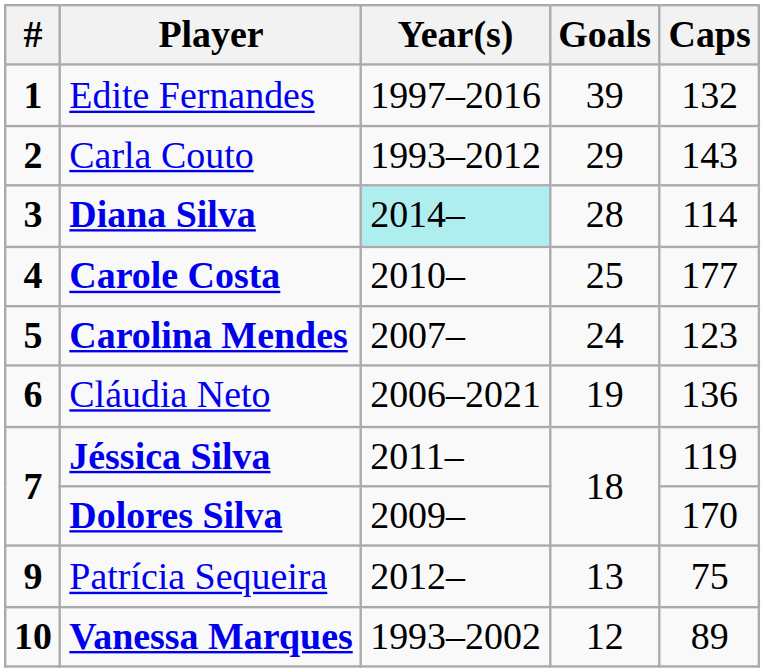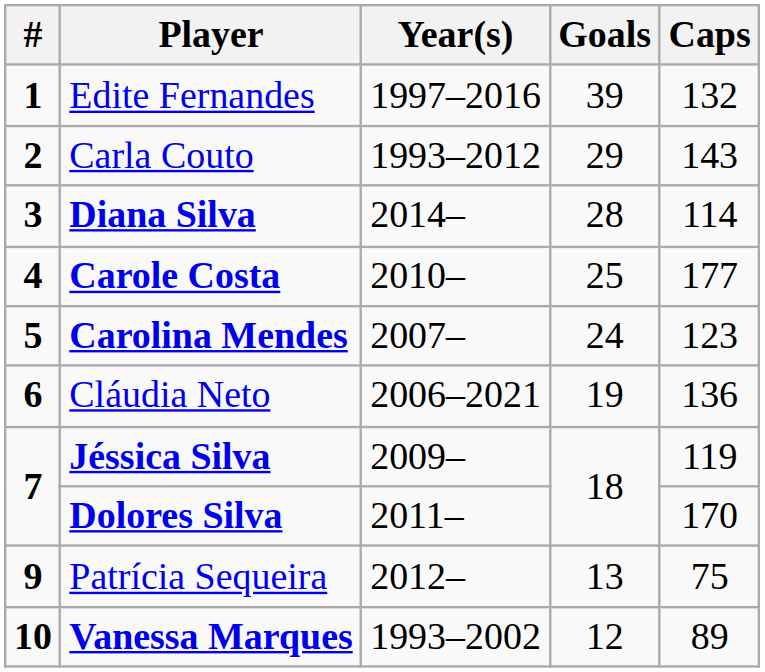 <table class="wikitable sortable">
 <tr>
 <th width =>#</th>
 <th width =>Player</th>
 <th width =>Year(s)</th>
 <th width =>Goals</th>
 <th width =>Caps</th>
 </tr>
 <tr>
 <td align=center><strong>1</strong></td>
 <td><a href='#'>Edite Fernandes</a></td>
 <td>1997–2016</td>
 <td align=center>39</td>
 <td align=center>132</td>
 </tr>
 <tr>
 <td align=center><strong>2</strong></td>
 <td><a href='#'>Carla Couto</a></td>
 <td>1993–2012</td>
 <td align=center>29</td>
 <td align=center>143</td>
 </tr>
 <tr>
 <td align=center><strong>3</strong></td>
 <td><strong><a href='#'>Diana Silva</a></strong></td>
-<td style="background: paleturquoise;">2014–</td>
+<td>2014–</td>
 <td align=center>28</td>
 <td align=center>114</td>
 </tr>
 <tr>
 <td align=center><strong>4</strong></td>
 <td><strong><a href='#'>Carole Costa</a></strong></td>
 <td>2010–</td>
 <td align=center>25</td>
 <td align=center>177</td>
 </tr>
 <tr>
 <td align=center><strong>5</strong></td>
 <td><strong><a href='#'>Carolina Mendes</a></strong></td>
 <td>2007–</td>
 <td align=center>24</td>
 <td align=center>123</td>
 </tr>
 <tr>
 <td align=center><strong>6</strong></td>
 <td><a href='#'>Cláudia Neto</a></td>
 <td>2006–2021</td>
 <td align=center>19</td>
 <td align=center>136</td>
 </tr>
 <tr>
 <td rowspan=2, align=center><strong>7</strong></td>
 <td><strong><a href='#'>Jéssica Silva</a></strong></td>
-<td>2011–</td>
+<td>2009–</td>
 <td rowspan=2 align=center>18</td>
 <td align=center>119</td>
 </tr>
 <tr>
 <td><strong><a href='#'>Dolores Silva</a></strong></td>
-<td>2009–</td>
+<td>2011–</td>
 <td align=center>170</td>
 </tr>
 <tr>
 <td align=center><strong>9</strong></td>
 <td><a href='#'>Patrícia Sequeira</a></td>
 <td>2012–</td>
 <td align=center>13</td>
 <td align=center>75</td>
 </tr>
 <tr>
 <td align=center><strong>10</strong></td>
 <td><strong><a href='#'>Vanessa Marques</a></strong></td>
 <td>1993–2002</td>
 <td align=center>12</td>
 <td align=center>89</td>
 </tr>
 </table>
